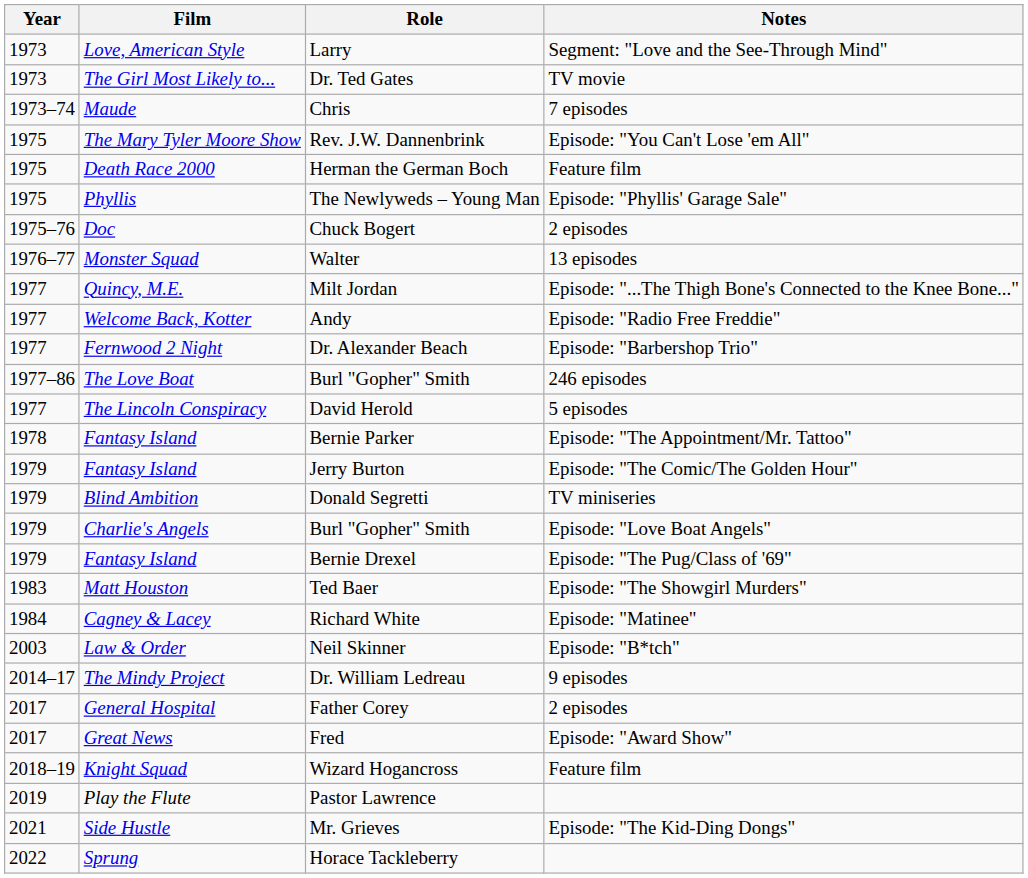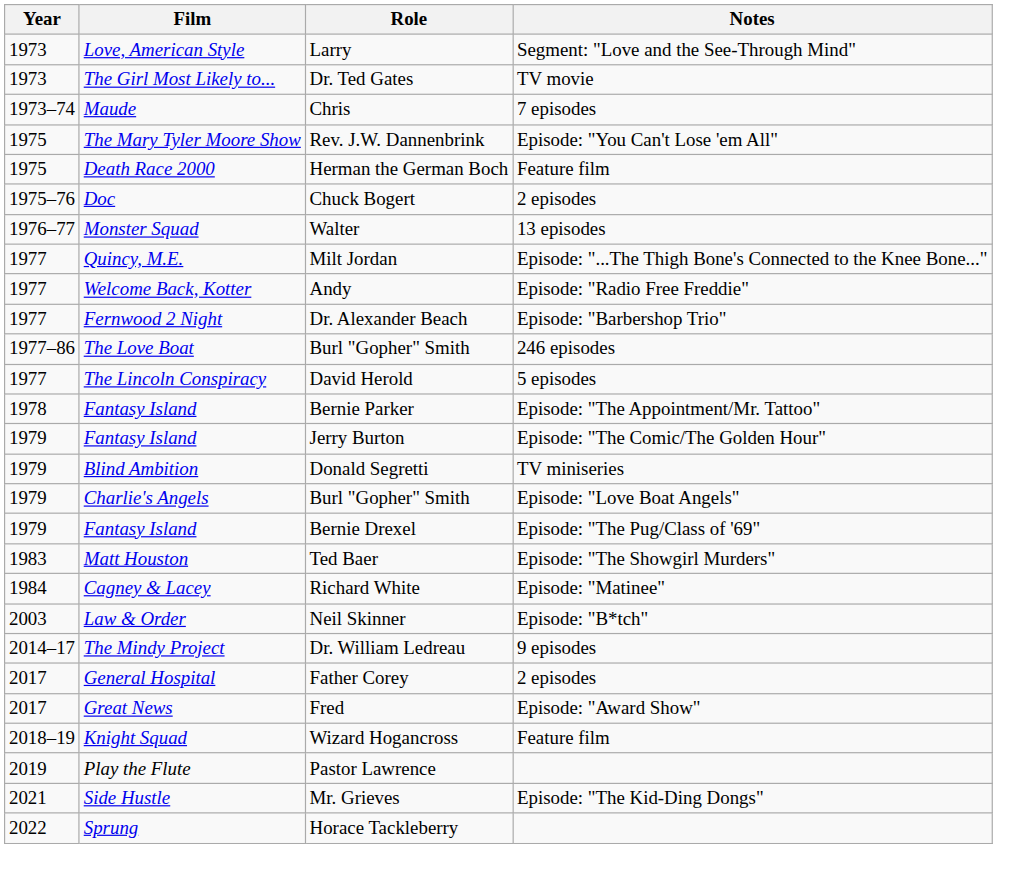 <table class="wikitable sortable">
 <tr>
 <th>Year</th>
 <th>Film</th>
 <th>Role</th>
 <th class="unsortable">Notes</th>
 </tr>
 <tr>
 <td>1973</td>
 <td><em><a href='#'>Love, American Style</a></em></td>
 <td>Larry</td>
 <td>Segment: "Love and the See-Through Mind"</td>
 </tr>
 <tr>
 <td>1973</td>
 <td><em><a href='#'>The Girl Most Likely to...</a></em></td>
 <td>Dr. Ted Gates</td>
 <td>TV movie</td>
 </tr>
 <tr>
 <td>1973–74</td>
 <td><em><a href='#'>Maude</a></em></td>
 <td>Chris</td>
 <td>7 episodes</td>
 </tr>
 <tr>
 <td>1975</td>
 <td><em><a href='#'>The Mary Tyler Moore Show</a></em></td>
 <td>Rev. J.W. Dannenbrink</td>
 <td>Episode: "You Can't Lose 'em All"</td>
 </tr>
 <tr>
 <td>1975</td>
 <td><em><a href='#'>Death Race 2000</a></em></td>
 <td>Herman the German Boch</td>
 <td>Feature film</td>
-</tr>
-<tr>
-<td>1975</td>
-<td><em><a href='#'>Phyllis</a></em></td>
-<td>The Newlyweds – Young Man</td>
-<td>Episode: "Phyllis' Garage Sale"</td>
 </tr>
 <tr>
 <td>1975–76</td>
 <td><em><a href='#'>Doc</a></em></td>
 <td>Chuck Bogert</td>
 <td>2 episodes</td>
 </tr>
 <tr>
 <td>1976–77</td>
 <td><em><a href='#'>Monster Squad</a></em></td>
 <td>Walter</td>
 <td>13 episodes</td>
 </tr>
 <tr>
 <td>1977</td>
 <td><em><a href='#'>Quincy, M.E.</a></em></td>
 <td>Milt Jordan</td>
 <td>Episode: "...The Thigh Bone's Connected to the Knee Bone..."</td>
 </tr>
 <tr>
 <td>1977</td>
 <td><em><a href='#'>Welcome Back, Kotter</a></em></td>
 <td>Andy</td>
 <td>Episode: "Radio Free Freddie"</td>
 </tr>
 <tr>
 <td>1977</td>
 <td><em><a href='#'>Fernwood 2 Night</a></em></td>
 <td>Dr. Alexander Beach</td>
 <td>Episode: "Barbershop Trio"</td>
 </tr>
 <tr>
 <td>1977–86</td>
 <td><em><a href='#'>The Love Boat</a></em></td>
 <td>Burl "Gopher" Smith</td>
 <td>246 episodes</td>
 </tr>
 <tr>
 <td>1977</td>
 <td><em><a href='#'>The Lincoln Conspiracy</a></em></td>
 <td>David Herold</td>
 <td>5 episodes</td>
 </tr>
 <tr>
 <td>1978</td>
 <td><em><a href='#'>Fantasy Island</a></em></td>
 <td>Bernie Parker</td>
 <td>Episode: "The Appointment/Mr. Tattoo"</td>
 </tr>
 <tr>
 <td>1979</td>
 <td><em><a href='#'>Fantasy Island</a></em></td>
 <td>Jerry Burton</td>
 <td>Episode: "The Comic/The Golden Hour"</td>
 </tr>
 <tr>
 <td>1979</td>
 <td><em><a href='#'>Blind Ambition</a></em></td>
 <td>Donald Segretti</td>
 <td>TV miniseries</td>
 </tr>
 <tr>
 <td>1979</td>
 <td><em><a href='#'>Charlie's Angels</a></em></td>
 <td>Burl "Gopher" Smith</td>
 <td>Episode: "Love Boat Angels"</td>
 </tr>
 <tr>
 <td>1979</td>
 <td><em><a href='#'>Fantasy Island</a></em></td>
 <td>Bernie Drexel</td>
 <td>Episode: "The Pug/Class of '69"</td>
 </tr>
 <tr>
 <td>1983</td>
 <td><em><a href='#'>Matt Houston</a></em></td>
 <td>Ted Baer</td>
 <td>Episode: "The Showgirl Murders"</td>
 </tr>
 <tr>
 <td>1984</td>
 <td><em><a href='#'>Cagney & Lacey</a></em></td>
 <td>Richard White</td>
 <td>Episode: "Matinee"</td>
 </tr>
 <tr>
 <td>2003</td>
 <td><em><a href='#'>Law & Order</a></em></td>
 <td>Neil Skinner</td>
 <td>Episode: "B*tch"</td>
 </tr>
 <tr>
 <td>2014–17</td>
 <td><em><a href='#'>The Mindy Project</a></em></td>
 <td>Dr. William Ledreau</td>
 <td>9 episodes</td>
 </tr>
 <tr>
 <td>2017</td>
 <td><em><a href='#'>General Hospital</a></em></td>
 <td>Father Corey</td>
 <td>2 episodes</td>
 </tr>
 <tr>
 <td>2017</td>
 <td><em><a href='#'>Great News</a></em></td>
 <td>Fred</td>
 <td>Episode: "Award Show"</td>
 </tr>
 <tr>
 <td>2018–19</td>
 <td><em><a href='#'>Knight Squad</a></em></td>
 <td>Wizard Hogancross</td>
 <td>Feature film</td>
 </tr>
 <tr>
 <td>2019</td>
 <td><em>Play the Flute</em></td>
 <td>Pastor Lawrence</td>
 <td></td>
 </tr>
 <tr>
 <td>2021</td>
 <td><em><a href='#'>Side Hustle</a></em></td>
 <td>Mr. Grieves</td>
 <td>Episode: "The Kid-Ding Dongs"</td>
 </tr>
 <tr>
 <td>2022</td>
 <td><em><a href='#'>Sprung</a></em></td>
 <td>Horace Tackleberry</td>
 <td></td>
 </tr>
 </table>
